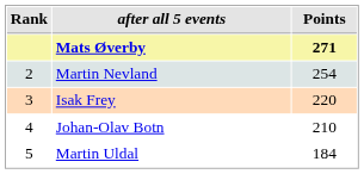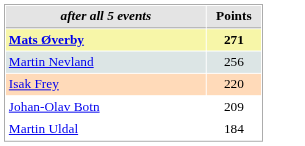 <table cellspacing="1" cellpadding="3" style="border:1px solid #AAAAAA;font-size:86%">
 <tr style="background-color: #E4E4E4;">
-<th style="border-bottom:1px solid #AAAAAA; width: 10px;">Rank</th>
 <th style="border-bottom:1px solid #AAAAAA; width: 200px;"><em>after all 5 events</em></th>
 <th style="border-bottom:1px solid #AAAAAA; width: 50px;">Points</th>
 </tr>
 <tr style="background:#f7f6a8;">
-<td align=center></td>
 <td> <strong><a href='#'>Mats Øverby</a></strong></td>
 <td align=center><strong>271</strong></td>
 </tr>
 <tr style="background:#dce5e5;">
-<td align=center>2</td>
 <td> <a href='#'>Martin Nevland</a></td>
-<td align=center>254</td>
+<td align=center>256</td>
 </tr>
 <tr style="background:#ffdab9;">
-<td align=center>3</td>
 <td> <a href='#'>Isak Frey</a></td>
 <td align=center>220</td>
 </tr>
 <tr>
-<td align=center>4</td>
 <td> <a href='#'>Johan-Olav Botn</a></td>
-<td align=center>210</td>
+<td align=center>209</td>
 </tr>
 <tr>
-<td align=center>5</td>
 <td> <a href='#'>Martin Uldal</a></td>
 <td align=center>184</td>
 </tr>
 </table>
